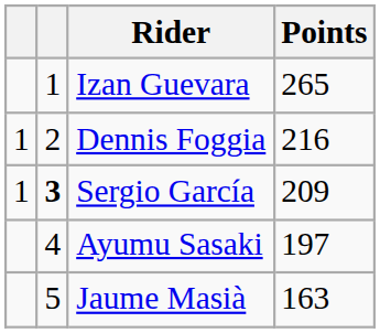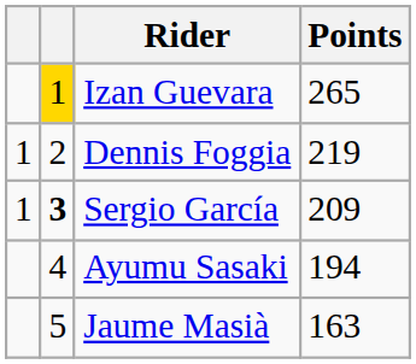 <table class="wikitable" style="font-size: 85%;">
 <tr>
 <th></th>
 <th></th>
 <th>Rider</th>
 <th>Points</th>
 </tr>
 <tr>
 <td></td>
-<td align=center>1</td>
+<td align=center style="background: gold;">1</td>
 <td> <a href='#'>Izan Guevara</a></td>
 <td align=left>265</td>
 </tr>
 <tr>
 <td> 1</td>
 <td align=center>2</td>
 <td> <a href='#'>Dennis Foggia</a></td>
-<td align=left>216</td>
+<td align=left>219</td>
 </tr>
 <tr>
 <td> 1</td>
 <td align=center><strong>3</strong></td>
 <td> <a href='#'>Sergio García</a></td>
 <td align=left>209</td>
 </tr>
 <tr>
 <td></td>
 <td align=center>4</td>
 <td> <a href='#'>Ayumu Sasaki</a></td>
-<td align=left>197</td>
+<td align=left>194</td>
 </tr>
 <tr>
 <td></td>
 <td align=center>5</td>
 <td> <a href='#'>Jaume Masià</a></td>
 <td align=left>163</td>
 </tr>
 </table>
